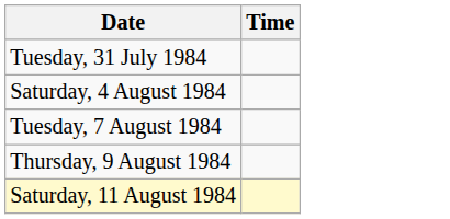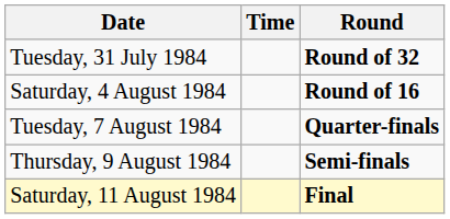 <table class="wikitable">
 <tr>
 <th>Date</th>
 <th>Time</th>
+<th>Round</th>
 </tr>
 <tr>
 <td>Tuesday, 31 July 1984</td>
 <td></td>
+<td><strong>Round of 32</strong></td>
 </tr>
 <tr>
 <td>Saturday, 4 August 1984</td>
 <td></td>
+<td><strong>Round of 16</strong></td>
 </tr>
 <tr>
 <td>Tuesday, 7 August 1984</td>
 <td></td>
+<td><strong>Quarter-finals</strong></td>
 </tr>
 <tr>
 <td>Thursday, 9 August 1984</td>
 <td></td>
+<td><strong>Semi-finals</strong></td>
 </tr>
 <tr>
 <td style=background:lemonchiffon>Saturday, 11 August 1984</td>
 <td style=background:lemonchiffon></td>
+<td style=background:lemonchiffon><strong>Final</strong></td>
 </tr>
 </table>
